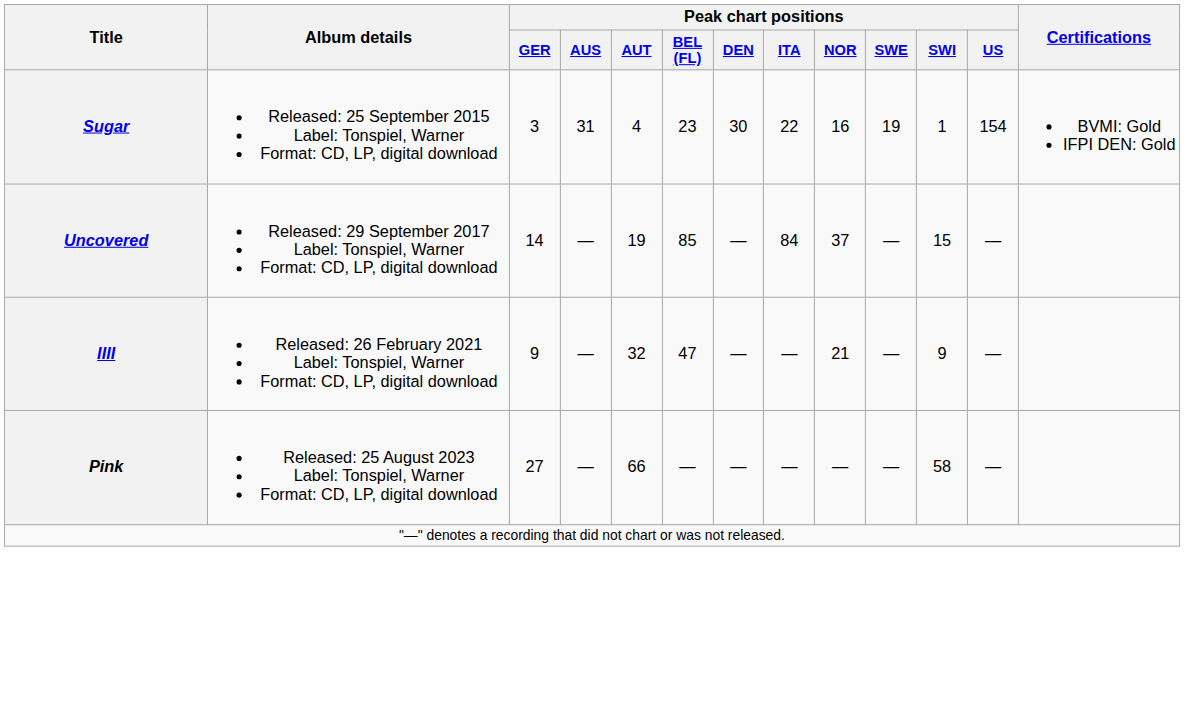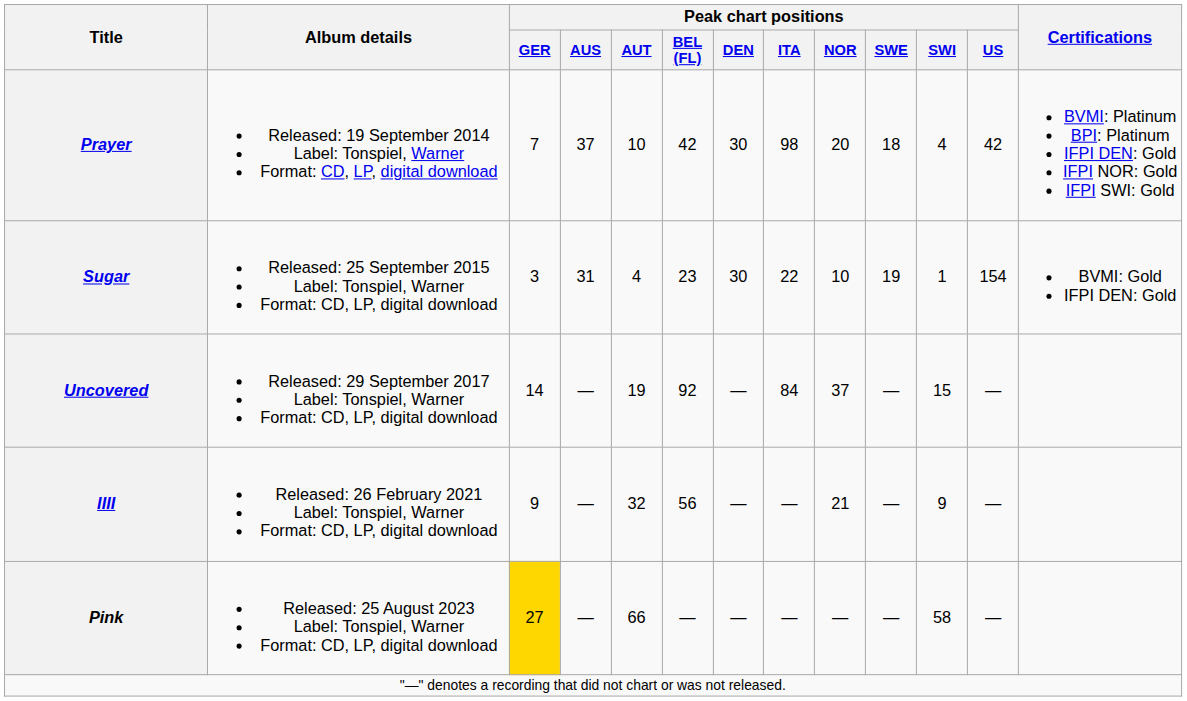 <table class="wikitable plainrowheaders" style="text-align:center;" border="1">
 <tr>
 <th scope="col" rowspan="2" style="width:12em;">Title</th>
 <th scope="col" rowspan="2" style="width:18em;">Album details</th>
 <th scope="col" colspan="10">Peak chart positions</th>
 <th scope="col" rowspan="2"><a href='#'>Certifications</a></th>
 </tr>
 <tr>
 <th scope="col" style="width:3em;font-size:90%;"><a href='#'>GER</a><br></th>
 <th scope="col" style="width:3em;font-size:90%;"><a href='#'>AUS</a><br></th>
 <th scope="col" style="width:3em;font-size:90%;"><a href='#'>AUT</a><br></th>
 <th scope="col" style="width:3em;font-size:90%;"><a href='#'>BEL<br>(FL)</a><br></th>
 <th scope="col" style="width:3em;font-size:90%;"><a href='#'>DEN</a><br></th>
 <th scope="col" style="width:3em;font-size:90%;"><a href='#'>ITA</a><br></th>
 <th scope="col" style="width:3em;font-size:90%;"><a href='#'>NOR</a><br></th>
 <th scope="col" style="width:3em;font-size:90%;"><a href='#'>SWE</a><br></th>
 <th scope="col" style="width:3em;font-size:90%;"><a href='#'>SWI</a><br></th>
 <th scope="col" style="width:3em;font-size:90%;"><a href='#'>US</a><br></th>
 </tr>
 <tr>
+<th scope="row"><em><a href='#'>Prayer</a></em></th>
+<td><br><ul><li>Released: 19 September 2014</li><li>Label: Tonspiel, <a href='#'>Warner</a></li><li>Format: <a href='#'>CD</a>, <a href='#'>LP</a>, <a href='#'>digital download</a></li></ul></td>
+<td>7</td>
+<td>37</td>
+<td>10</td>
+<td>42</td>
+<td>30</td>
+<td>98</td>
+<td>20</td>
+<td>18</td>
+<td>4</td>
+<td>42</td>
+<td><br><ul><li><a href='#'>BVMI</a>: Platinum</li><li><a href='#'>BPI</a>: Platinum</li><li><a href='#'>IFPI DEN</a>: Gold</li><li><a href='#'>IFPI</a> NOR: Gold</li><li><a href='#'>IFPI</a> SWI: Gold</li></ul></td>
+</tr>
+<tr>
 <th scope="row"><em><a href='#'>Sugar</a></em></th>
 <td><br><ul><li>Released: 25 September 2015</li><li>Label: Tonspiel, Warner</li><li>Format: CD, LP, digital download</li></ul></td>
 <td>3</td>
 <td>31</td>
 <td>4</td>
 <td>23</td>
 <td>30</td>
 <td>22</td>
-<td>16</td>
+<td>10</td>
 <td>19</td>
 <td>1</td>
 <td>154</td>
 <td><br><ul><li>BVMI: Gold</li><li>IFPI DEN: Gold</li></ul></td>
 </tr>
 <tr>
 <th scope="row"><em><a href='#'>Uncovered</a></em></th>
 <td><br><ul><li>Released: 29 September 2017</li><li>Label: Tonspiel, Warner</li><li>Format: CD, LP, digital download</li></ul></td>
 <td>14</td>
 <td>—</td>
 <td>19</td>
-<td>85</td>
+<td>92</td>
 <td>—</td>
 <td>84</td>
 <td>37</td>
 <td>—</td>
 <td>15</td>
 <td>—</td>
 <td></td>
 </tr>
 <tr>
 <th scope="row"><em><a href='#'>IIII</a></em></th>
 <td><br><ul><li>Released: 26 February 2021</li><li>Label: Tonspiel, Warner</li><li>Format: CD, LP, digital download</li></ul></td>
 <td>9</td>
 <td>—</td>
 <td>32</td>
-<td>47</td>
+<td>56</td>
 <td>—</td>
 <td>—</td>
 <td>21</td>
 <td>—</td>
 <td>9</td>
 <td>—</td>
 <td></td>
 </tr>
 <tr>
 <th scope="row"><em>Pink</em></th>
 <td><br><ul><li>Released: 25 August 2023</li><li>Label: Tonspiel, Warner</li><li>Format: CD, LP, digital download</li></ul></td>
-<td>27</td>
+<td style="background: gold;">27</td>
 <td>—</td>
 <td>66</td>
 <td>—</td>
 <td>—</td>
 <td>—</td>
 <td>—</td>
 <td>—</td>
 <td>58</td>
 <td>—</td>
 <td></td>
 </tr>
 <tr>
 <td colspan="13" style="font-size:85%">"—" denotes a recording that did not chart or was not released.</td>
 </tr>
 </table>
